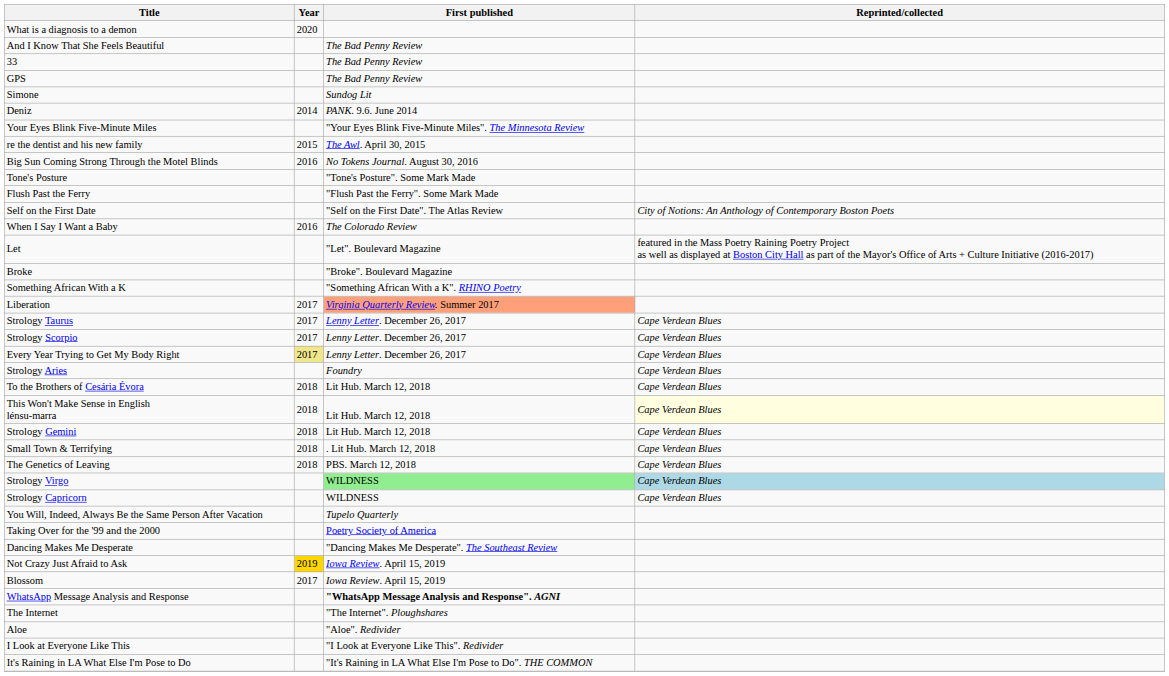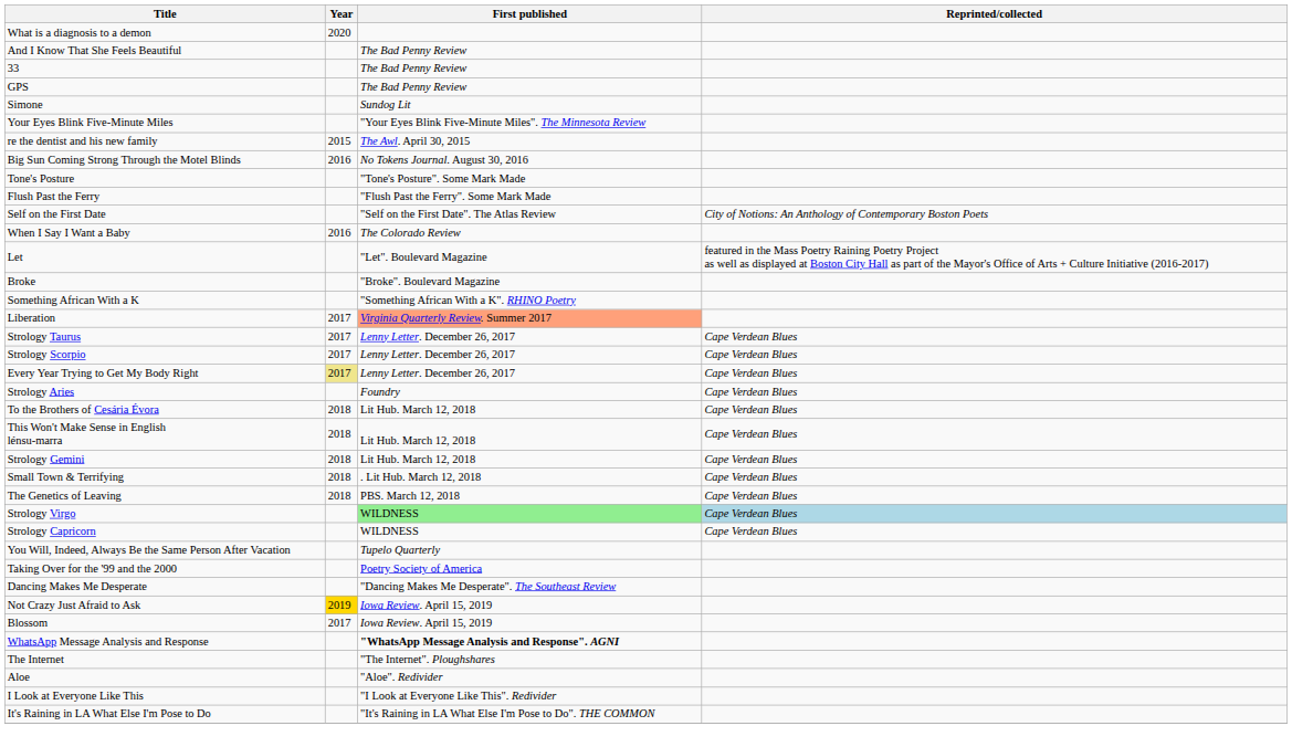 <table class='wikitable sortable' width='90%'>
 <tr>
 <th width=25%>Title</th>
 <th>Year</th>
 <th>First published</th>
 <th>Reprinted/collected</th>
 </tr>
 <tr>
 <td>What is a diagnosis to a demon</td>
 <td>2020</td>
 <td></td>
 <td></td>
 </tr>
 <tr>
 <td>And I Know That She Feels Beautiful</td>
 <td></td>
 <td> <em>The Bad Penny Review</em></td>
 <td></td>
 </tr>
 <tr>
 <td>33</td>
 <td></td>
 <td> <em>The Bad Penny Review</em></td>
 <td></td>
 </tr>
 <tr>
 <td>GPS</td>
 <td></td>
 <td> <em>The Bad Penny Review</em></td>
 <td></td>
 </tr>
 <tr>
 <td>Simone</td>
 <td></td>
 <td> <em>Sundog Lit</em></td>
-<td></td>
-</tr>
-<tr>
-<td>Deniz</td>
-<td>2014</td>
-<td> <em>PANK</em>. 9.6. June 2014</td>
 <td></td>
 </tr>
 <tr>
 <td>Your Eyes Blink Five-Minute Miles</td>
 <td></td>
 <td>"Your Eyes Blink Five-Minute Miles". <em><a href='#'>The Minnesota Review</a></em></td>
 <td></td>
 </tr>
 <tr>
 <td>re the dentist and his new family</td>
 <td>2015</td>
 <td> <em><a href='#'>The Awl</a></em>. April 30, 2015</td>
 <td></td>
 </tr>
 <tr>
 <td>Big Sun Coming Strong Through the Motel Blinds</td>
 <td>2016</td>
 <td> <em>No Tokens Journal</em>. August 30, 2016</td>
 <td></td>
 </tr>
 <tr>
 <td>Tone's Posture</td>
 <td></td>
 <td>"Tone's Posture". Some Mark Made</td>
 <td></td>
 </tr>
 <tr>
 <td>Flush Past the Ferry</td>
 <td></td>
 <td>"Flush Past the Ferry". Some Mark Made</td>
 <td></td>
 </tr>
 <tr>
 <td>Self on the First Date</td>
 <td></td>
 <td>"Self on the First Date". The Atlas Review</td>
 <td><em>City of Notions: An Anthology of Contemporary Boston Poets</em></td>
 </tr>
 <tr>
 <td>When I Say I Want a Baby</td>
 <td>2016</td>
 <td> <em>The Colorado Review</em></td>
 <td></td>
 </tr>
 <tr>
 <td>Let</td>
 <td></td>
 <td>"Let". Boulevard Magazine</td>
 <td>featured in the Mass Poetry Raining Poetry Project<br>as well as displayed at <a href='#'>Boston City Hall</a> as part of the Mayor's Office of Arts + Culture Initiative (2016-2017)</td>
 </tr>
 <tr>
 <td>Broke</td>
 <td></td>
 <td>"Broke". Boulevard Magazine</td>
 <td></td>
 </tr>
 <tr>
 <td>Something African With a K</td>
 <td></td>
 <td>"Something African With a K". <em><a href='#'>RHINO Poetry</a></em></td>
 <td></td>
 </tr>
 <tr>
 <td>Liberation</td>
 <td>2017</td>
 <td style="background: lightsalmon;"> <em><a href='#'>Virginia Quarterly Review</a>.</em> Summer 2017</td>
 <td></td>
 </tr>
 <tr>
 <td>Strology <a href='#'>Taurus</a></td>
 <td>2017</td>
 <td> <em><a href='#'>Lenny Letter</a></em>. December 26, 2017</td>
 <td><em>Cape Verdean Blues</em></td>
 </tr>
 <tr>
 <td>Strology <a href='#'>Scorpio</a></td>
 <td>2017</td>
 <td> <em>Lenny Letter</em>. December 26, 2017</td>
 <td><em>Cape Verdean Blues</em></td>
 </tr>
 <tr>
 <td>Every Year Trying to Get My Body Right</td>
 <td style="background: khaki;">2017</td>
 <td> <em>Lenny Letter</em>. December 26, 2017</td>
 <td><em>Cape Verdean Blues</em></td>
 </tr>
 <tr>
 <td>Strology <a href='#'>Aries</a></td>
 <td></td>
 <td> <em>Foundry</em></td>
 <td><em>Cape Verdean Blues</em></td>
 </tr>
 <tr>
 <td>To the Brothers of <a href='#'>Cesária Évora</a></td>
 <td>2018</td>
 <td> Lit Hub. March 12, 2018</td>
 <td><em>Cape Verdean Blues</em></td>
 </tr>
 <tr>
 <td>This Won't Make Sense in English<br>lénsu-marra</td>
 <td>2018</td>
 <td><br> Lit Hub. March 12, 2018</td>
-<td style="background: lightyellow;"><em>Cape Verdean Blues</em></td>
+<td><em>Cape Verdean Blues</em></td>
 </tr>
 <tr>
 <td>Strology <a href='#'>Gemini</a></td>
 <td>2018</td>
 <td> Lit Hub. March 12, 2018</td>
 <td><em>Cape Verdean Blues</em></td>
 </tr>
 <tr>
 <td>Small Town & Terrifying</td>
 <td>2018</td>
 <td>. Lit Hub. March 12, 2018</td>
 <td><em>Cape Verdean Blues</em></td>
 </tr>
 <tr>
 <td>The Genetics of Leaving</td>
 <td>2018</td>
 <td> PBS. March 12, 2018</td>
 <td><em>Cape Verdean Blues</em></td>
 </tr>
 <tr>
 <td>Strology <a href='#'>Virgo</a></td>
 <td></td>
 <td style="background: lightgreen;"> WILDNESS</td>
 <td style="background: lightblue;"><em>Cape Verdean Blues</em></td>
 </tr>
 <tr>
 <td>Strology <a href='#'>Capricorn</a></td>
 <td></td>
 <td> WILDNESS</td>
 <td><em>Cape Verdean Blues</em></td>
 </tr>
 <tr>
 <td>You Will, Indeed, Always Be the Same Person After Vacation</td>
 <td></td>
 <td> <em>Tupelo Quarterly</em></td>
 <td></td>
 </tr>
 <tr>
 <td>Taking Over for the '99 and the 2000</td>
 <td></td>
 <td> <a href='#'>Poetry Society of America</a></td>
 <td></td>
 </tr>
 <tr>
 <td>Dancing Makes Me Desperate</td>
 <td></td>
 <td>"Dancing Makes Me Desperate". <em><a href='#'>The Southeast Review</a></em></td>
 <td></td>
 </tr>
 <tr>
 <td>Not Crazy Just Afraid to Ask</td>
 <td style="background: gold;">2019</td>
 <td> <em><a href='#'>Iowa Review</a></em>. April 15, 2019</td>
 <td></td>
 </tr>
 <tr>
 <td>Blossom</td>
 <td>2017</td>
 <td> <em>Iowa Review</em>. April 15, 2019</td>
 <td></td>
 </tr>
 <tr>
 <td><a href='#'>WhatsApp</a> Message Analysis and Response</td>
 <td></td>
 <td><strong>"WhatsApp Message Analysis and Response". <em>AGNI</em></strong></td>
 <td></td>
 </tr>
 <tr>
 <td>The Internet</td>
 <td></td>
 <td>"The Internet". <em>Ploughshares</em></td>
 <td></td>
 </tr>
 <tr>
 <td>Aloe</td>
 <td></td>
 <td>"Aloe". <em>Redivider</em></td>
 <td></td>
 </tr>
 <tr>
 <td>I Look at Everyone Like This</td>
 <td></td>
 <td>"I Look at Everyone Like This". <em>Redivider</em></td>
 <td></td>
 </tr>
 <tr>
 <td>It's Raining in LA What Else I'm Pose to Do</td>
 <td></td>
 <td>"It's Raining in LA What Else I'm Pose to Do". <em>THE COMMON</em></td>
 <td></td>
 </tr>
 <tr>
 </tr>
 </table>
